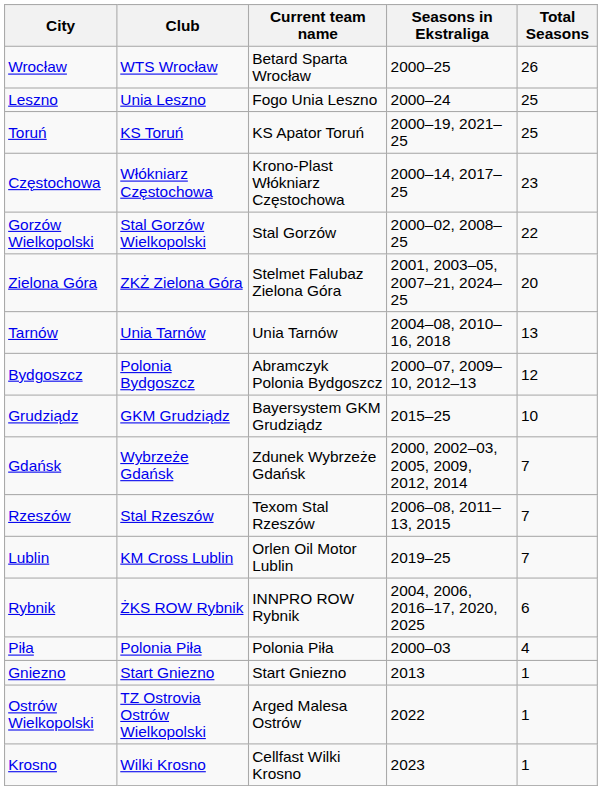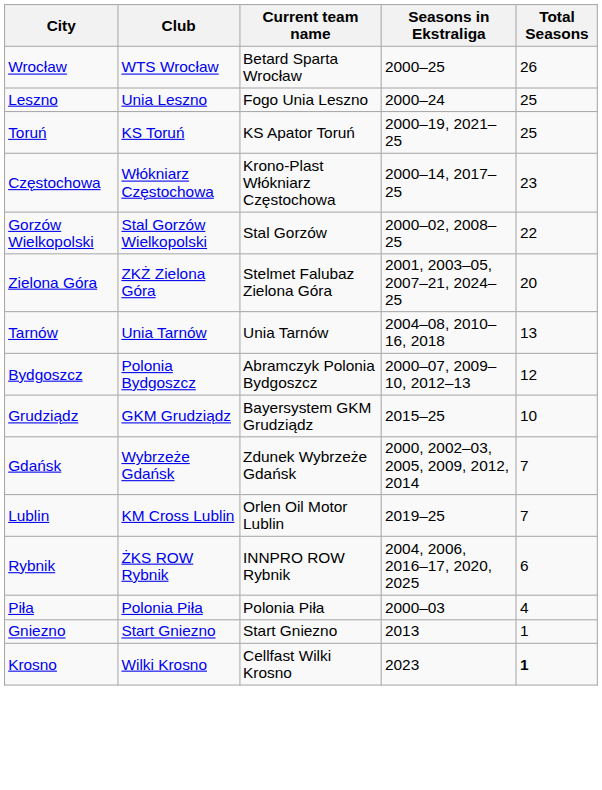 <table class=wikitable width="89%" style="font-size: 90%;">
 <tr>
 <th>City</th>
 <th>Club</th>
 <th>Current team name</th>
 <th>Seasons in Ekstraliga</th>
 <th>Total Seasons</th>
 </tr>
 <tr>
 <td><a href='#'>Wrocław</a></td>
 <td><a href='#'>WTS Wrocław</a></td>
 <td>Betard Sparta Wrocław</td>
 <td>2000–25</td>
 <td>26</td>
 </tr>
 <tr>
 <td><a href='#'>Leszno</a></td>
 <td><a href='#'>Unia Leszno</a></td>
 <td>Fogo Unia Leszno</td>
 <td>2000–24</td>
 <td>25</td>
 </tr>
 <tr>
 <td><a href='#'>Toruń</a></td>
 <td><a href='#'>KS Toruń</a></td>
 <td>KS Apator Toruń</td>
 <td>2000–19, 2021–25</td>
 <td>25</td>
 </tr>
 <tr>
 <td><a href='#'>Częstochowa</a></td>
 <td><a href='#'>Włókniarz Częstochowa</a></td>
 <td>Krono-Plast Włókniarz Częstochowa</td>
 <td>2000–14, 2017–25</td>
 <td>23</td>
 </tr>
 <tr>
 <td><a href='#'>Gorzów Wielkopolski</a></td>
 <td><a href='#'>Stal Gorzów Wielkopolski</a></td>
 <td>Stal Gorzów</td>
 <td>2000–02, 2008–25</td>
 <td>22</td>
 </tr>
 <tr>
 <td><a href='#'>Zielona Góra</a></td>
 <td><a href='#'>ZKŻ Zielona Góra</a></td>
 <td>Stelmet Falubaz Zielona Góra</td>
 <td>2001, 2003–05, 2007–21, 2024–25</td>
 <td>20</td>
 </tr>
 <tr>
 <td><a href='#'>Tarnów</a></td>
 <td><a href='#'>Unia Tarnów</a></td>
 <td>Unia Tarnów</td>
 <td>2004–08, 2010–16, 2018</td>
 <td>13</td>
 </tr>
 <tr>
 <td><a href='#'>Bydgoszcz</a></td>
 <td><a href='#'>Polonia Bydgoszcz</a></td>
 <td>Abramczyk Polonia Bydgoszcz</td>
 <td>2000–07, 2009–10, 2012–13</td>
 <td>12</td>
 </tr>
 <tr>
 <td><a href='#'>Grudziądz</a></td>
 <td><a href='#'>GKM Grudziądz</a></td>
 <td>Bayersystem GKM Grudziądz</td>
 <td>2015–25</td>
 <td>10</td>
 </tr>
 <tr>
 <td><a href='#'>Gdańsk</a></td>
 <td><a href='#'>Wybrzeże Gdańsk</a></td>
 <td>Zdunek Wybrzeże Gdańsk</td>
 <td>2000, 2002–03, 2005, 2009, 2012, 2014</td>
 <td>7</td>
 </tr>
 <tr>
-<td><a href='#'>Rzeszów</a></td>
-<td><a href='#'>Stal Rzeszów</a></td>
-<td>Texom Stal Rzeszów</td>
-<td>2006–08, 2011–13, 2015</td>
-<td>7</td>
-</tr>
-<tr>
 <td><a href='#'>Lublin</a></td>
 <td><a href='#'>KM Cross Lublin</a></td>
 <td>Orlen Oil Motor Lublin</td>
 <td>2019–25</td>
 <td>7</td>
 </tr>
 <tr>
 <td><a href='#'>Rybnik</a></td>
 <td><a href='#'>ŻKS ROW Rybnik</a></td>
 <td>INNPRO ROW Rybnik</td>
 <td>2004, 2006, 2016–17, 2020, 2025</td>
 <td>6</td>
 </tr>
 <tr>
 <td><a href='#'>Piła</a></td>
 <td><a href='#'>Polonia Piła</a></td>
 <td>Polonia Piła</td>
 <td>2000–03</td>
 <td>4</td>
 </tr>
 <tr>
 <td><a href='#'>Gniezno</a></td>
 <td><a href='#'>Start Gniezno</a></td>
 <td>Start Gniezno</td>
 <td>2013</td>
 <td>1</td>
 </tr>
 <tr>
-<td><a href='#'>Ostrów Wielkopolski</a></td>
-<td><a href='#'>TZ Ostrovia Ostrów Wielkopolski</a></td>
-<td>Arged Malesa Ostrów</td>
-<td>2022</td>
-<td>1</td>
-</tr>
-<tr>
 <td><a href='#'>Krosno</a></td>
 <td><a href='#'>Wilki Krosno</a></td>
 <td>Cellfast Wilki Krosno</td>
 <td>2023</td>
-<td>1</td>
+<td><strong>1</strong></td>
 </tr>
 </table>
